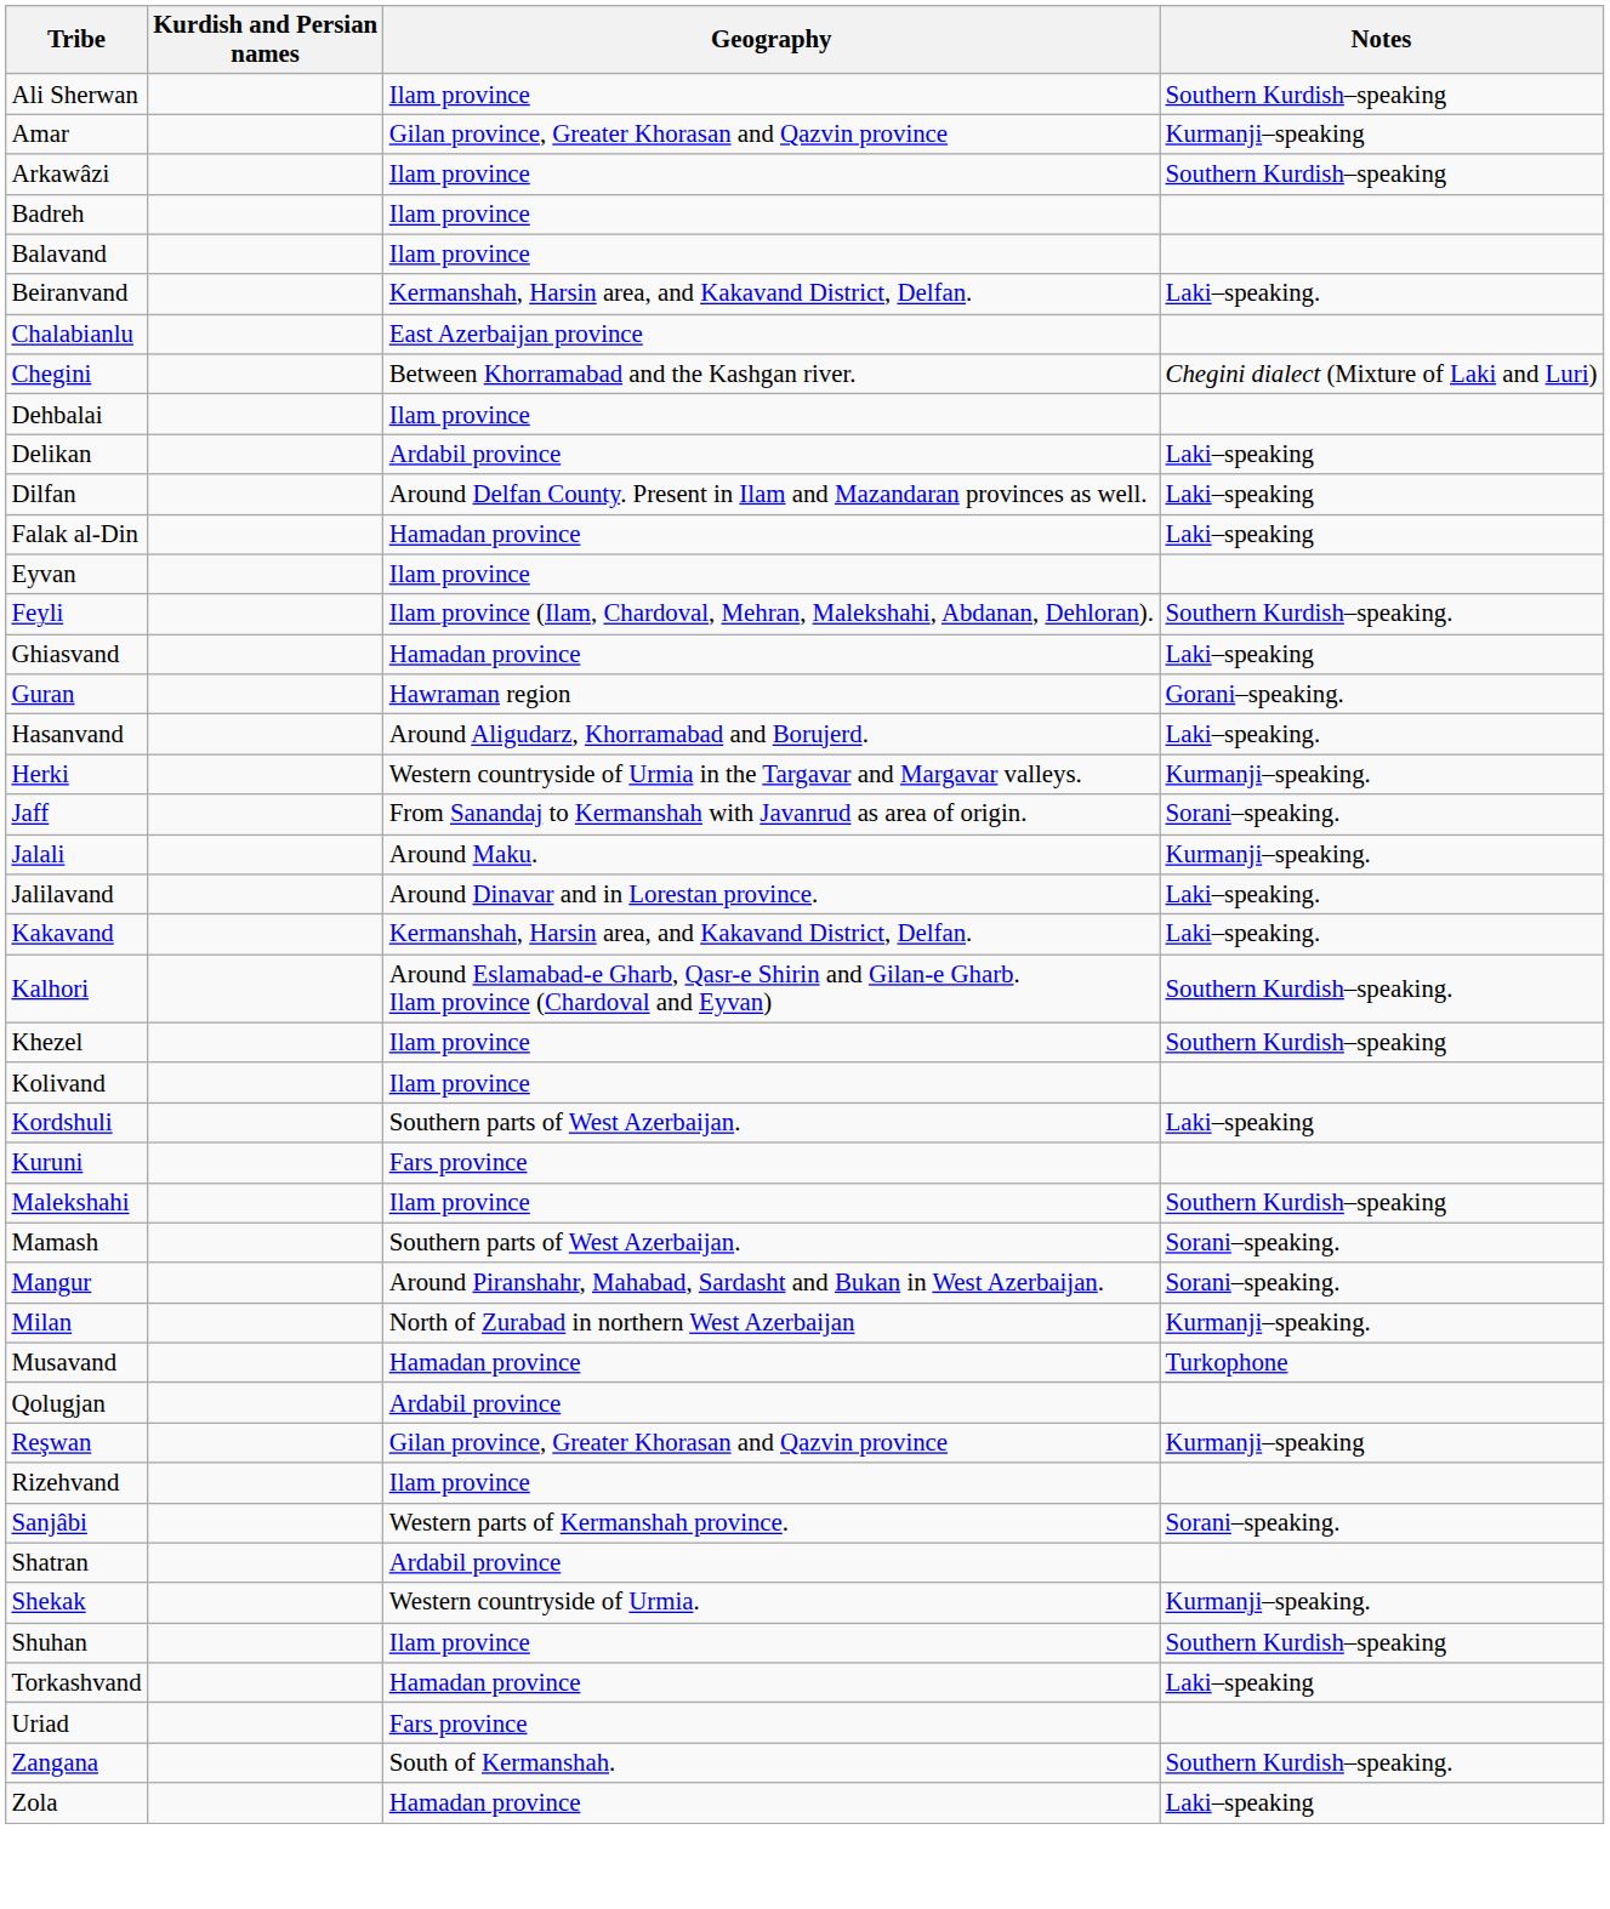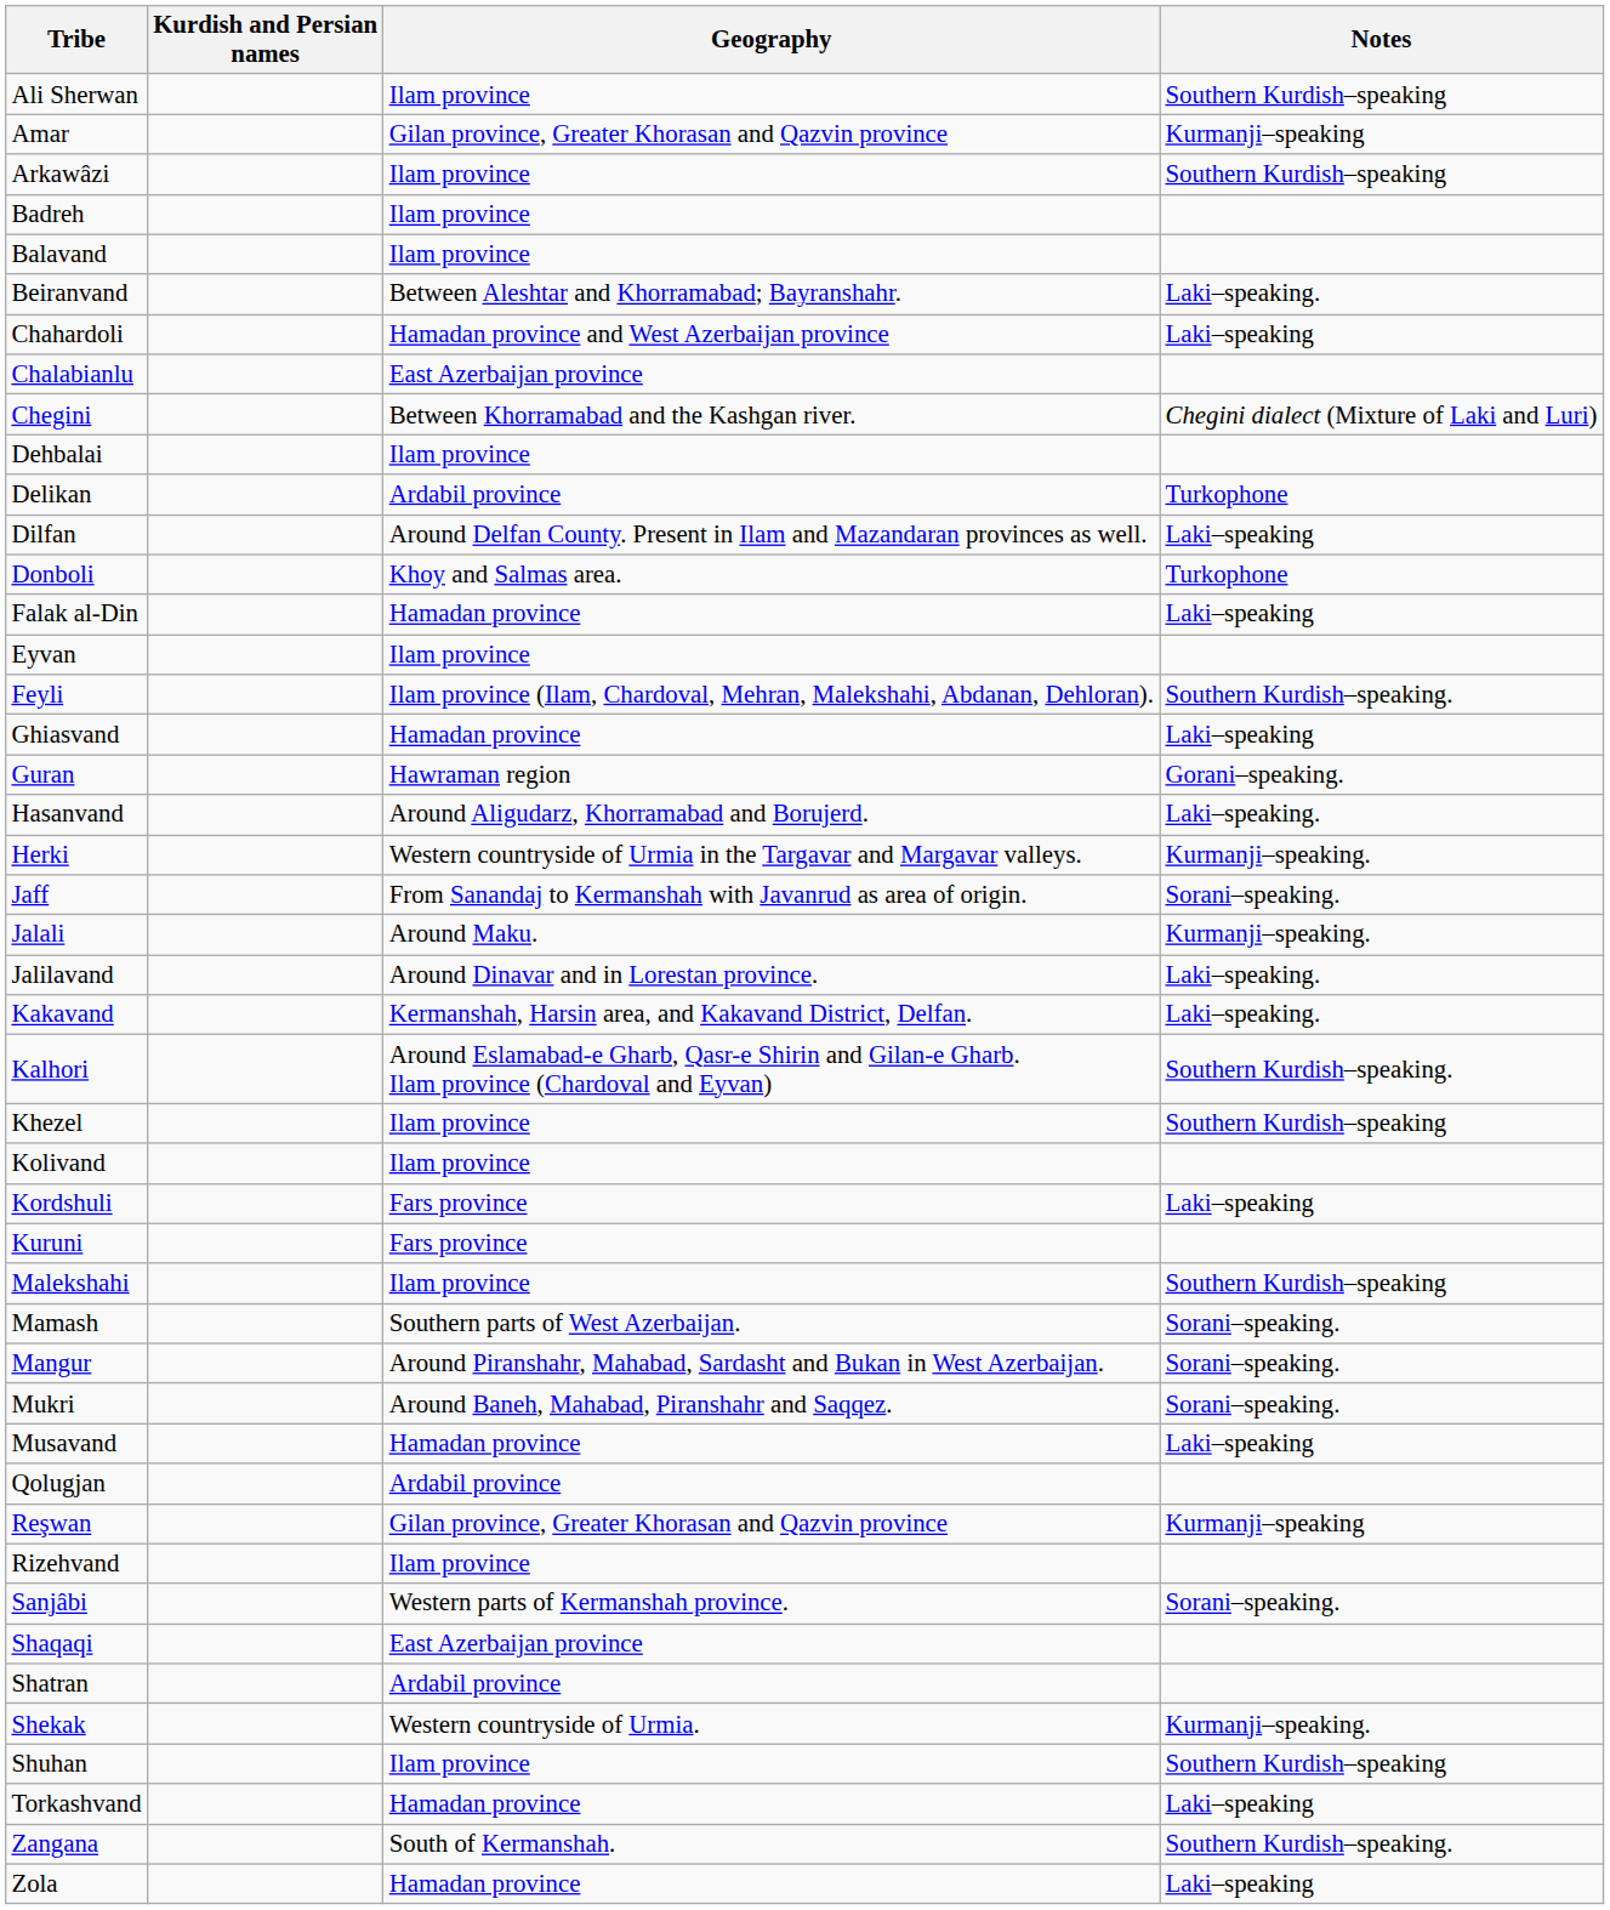 <table class="wikitable sortable">
 <tr>
 <th>Tribe</th>
 <th>Kurdish and Persian<br>names</th>
 <th>Geography</th>
 <th>Notes</th>
 </tr>
 <tr>
 <td>Ali Sherwan</td>
 <td><br></td>
 <td><a href='#'>Ilam province</a></td>
 <td><a href='#'>Southern Kurdish</a>–speaking</td>
 </tr>
 <tr>
 <td>Amar</td>
 <td><br></td>
 <td><a href='#'>Gilan province</a>, <a href='#'>Greater Khorasan</a> and <a href='#'>Qazvin province</a></td>
 <td><a href='#'>Kurmanji</a>–speaking</td>
 </tr>
 <tr>
 <td>Arkawâzi</td>
 <td><br></td>
 <td><a href='#'>Ilam province</a></td>
 <td><a href='#'>Southern Kurdish</a>–speaking</td>
 </tr>
 <tr>
 <td>Badreh</td>
 <td><br></td>
 <td><a href='#'>Ilam province</a></td>
 <td></td>
 </tr>
 <tr>
 <td>Balavand</td>
 <td></td>
 <td><a href='#'>Ilam province</a></td>
 <td></td>
 </tr>
 <tr>
 <td>Beiranvand</td>
 <td><br></td>
-<td><a href='#'>Kermanshah</a>, <a href='#'>Harsin</a> area, and <a href='#'>Kakavand District</a>, <a href='#'>Delfan</a>.</td>
+<td>Between <a href='#'>Aleshtar</a> and <a href='#'>Khorramabad</a>; <a href='#'>Bayranshahr</a>.</td>
 <td><a href='#'>Laki</a>–speaking.</td>
+</tr>
+<tr>
+<td>Chahardoli</td>
+<td></td>
+<td><a href='#'>Hamadan province</a> and <a href='#'>West Azerbaijan province</a></td>
+<td><a href='#'>Laki</a>–speaking</td>
 </tr>
 <tr>
 <td><a href='#'>Chalabianlu</a></td>
 <td></td>
 <td><a href='#'>East Azerbaijan province</a></td>
 <td></td>
 </tr>
 <tr>
 <td><a href='#'>Chegini</a></td>
 <td><br></td>
 <td>Between <a href='#'>Khorramabad</a> and the Kashgan river.</td>
 <td><em>Chegini dialect</em> (Mixture of <a href='#'>Laki</a> and <a href='#'>Luri</a>)</td>
 </tr>
 <tr>
 <td>Dehbalai</td>
 <td></td>
 <td><a href='#'>Ilam province</a></td>
 <td></td>
 </tr>
 <tr>
 <td>Delikan</td>
 <td></td>
 <td><a href='#'>Ardabil province</a></td>
-<td><a href='#'>Laki</a>–speaking</td>
+<td><a href='#'>Turkophone</a></td>
 </tr>
 <tr>
 <td>Dilfan</td>
 <td><br></td>
 <td>Around <a href='#'>Delfan County</a>. Present in <a href='#'>Ilam</a> and <a href='#'>Mazandaran</a> provinces as well.</td>
 <td><a href='#'>Laki</a>–speaking</td>
+</tr>
+<tr>
+<td><a href='#'>Donboli</a></td>
+<td><br></td>
+<td><a href='#'>Khoy</a> and <a href='#'>Salmas</a> area.</td>
+<td><a href='#'>Turkophone</a></td>
 </tr>
 <tr>
 <td>Falak al-Din</td>
 <td></td>
 <td><a href='#'>Hamadan province</a></td>
 <td><a href='#'>Laki</a>–speaking</td>
 </tr>
 <tr>
 <td>Eyvan</td>
 <td><br></td>
 <td><a href='#'>Ilam province</a></td>
 <td></td>
 </tr>
 <tr>
 <td><a href='#'>Feyli</a></td>
 <td><br></td>
 <td><a href='#'>Ilam province</a> (<a href='#'>Ilam</a>, <a href='#'>Chardoval</a>, <a href='#'>Mehran</a>, <a href='#'>Malekshahi</a>, <a href='#'>Abdanan</a>, <a href='#'>Dehloran</a>).</td>
 <td><a href='#'>Southern Kurdish</a>–speaking.</td>
 </tr>
 <tr>
 <td>Ghiasvand</td>
 <td></td>
 <td><a href='#'>Hamadan province</a></td>
 <td><a href='#'>Laki</a>–speaking</td>
 </tr>
 <tr>
 <td><a href='#'>Guran</a></td>
 <td><br></td>
 <td><a href='#'>Hawraman</a> region</td>
 <td><a href='#'>Gorani</a>–speaking.</td>
 </tr>
 <tr>
 <td>Hasanvand</td>
 <td><br></td>
 <td>Around <a href='#'>Aligudarz</a>, <a href='#'>Khorramabad</a> and <a href='#'>Borujerd</a>.</td>
 <td><a href='#'>Laki</a>–speaking.</td>
 </tr>
 <tr>
 <td><a href='#'>Herki</a></td>
 <td><br></td>
 <td>Western countryside of <a href='#'>Urmia</a> in the <a href='#'>Targavar</a> and <a href='#'>Margavar</a> valleys.</td>
 <td><a href='#'>Kurmanji</a>–speaking.</td>
 </tr>
 <tr>
 <td><a href='#'>Jaff</a></td>
 <td><br></td>
 <td>From <a href='#'>Sanandaj</a> to <a href='#'>Kermanshah</a> with <a href='#'>Javanrud</a> as area of origin.</td>
 <td><a href='#'>Sorani</a>–speaking.</td>
 </tr>
 <tr>
 <td><a href='#'>Jalali</a></td>
 <td><br></td>
 <td>Around <a href='#'>Maku</a>.</td>
 <td><a href='#'>Kurmanji</a>–speaking.</td>
 </tr>
 <tr>
 <td>Jalilavand</td>
 <td><br></td>
 <td>Around <a href='#'>Dinavar</a> and in <a href='#'>Lorestan province</a>.</td>
 <td><a href='#'>Laki</a>–speaking.</td>
 </tr>
 <tr>
 <td><a href='#'>Kakavand</a></td>
 <td><br></td>
 <td><a href='#'>Kermanshah</a>, <a href='#'>Harsin</a> area, and <a href='#'>Kakavand District</a>, <a href='#'>Delfan</a>.</td>
 <td><a href='#'>Laki</a>–speaking.</td>
 </tr>
 <tr>
 <td><a href='#'>Kalhori</a></td>
 <td><br></td>
 <td>Around <a href='#'>Eslamabad-e Gharb</a>, <a href='#'>Qasr-e Shirin</a> and <a href='#'>Gilan-e Gharb</a>.<br><a href='#'>Ilam province</a> (<a href='#'>Chardoval</a> and <a href='#'>Eyvan</a>)</td>
 <td><a href='#'>Southern Kurdish</a>–speaking.</td>
 </tr>
 <tr>
 <td>Khezel</td>
 <td><br></td>
 <td><a href='#'>Ilam province</a></td>
 <td><a href='#'>Southern Kurdish</a>–speaking</td>
 </tr>
 <tr>
 <td>Kolivand</td>
 <td></td>
 <td><a href='#'>Ilam province</a></td>
 <td></td>
 </tr>
 <tr>
 <td><a href='#'>Kordshuli</a></td>
 <td><br></td>
-<td>Southern parts of <a href='#'>West Azerbaijan</a>.</td>
+<td><a href='#'>Fars province</a></td>
 <td><a href='#'>Laki</a>–speaking</td>
 </tr>
 <tr>
 <td><a href='#'>Kuruni</a></td>
 <td><br></td>
 <td><a href='#'>Fars province</a></td>
 <td></td>
 </tr>
 <tr>
 <td><a href='#'>Malekshahi</a></td>
 <td><br></td>
 <td><a href='#'>Ilam province</a></td>
 <td><a href='#'>Southern Kurdish</a>–speaking</td>
 </tr>
 <tr>
 <td>Mamash</td>
 <td><br></td>
 <td>Southern parts of <a href='#'>West Azerbaijan</a>.</td>
 <td><a href='#'>Sorani</a>–speaking.</td>
 </tr>
 <tr>
 <td><a href='#'>Mangur</a></td>
 <td><br></td>
 <td>Around <a href='#'>Piranshahr</a>, <a href='#'>Mahabad</a>, <a href='#'>Sardasht</a> and <a href='#'>Bukan</a> in <a href='#'>West Azerbaijan</a>.</td>
 <td><a href='#'>Sorani</a>–speaking.</td>
 </tr>
 <tr>
-<td><a href='#'>Milan</a></td>
+<td>Mukri</td>
 <td><br></td>
-<td>North of <a href='#'>Zurabad</a> in northern <a href='#'>West Azerbaijan</a></td>
-<td><a href='#'>Kurmanji</a>–speaking.</td>
+<td>Around <a href='#'>Baneh</a>, <a href='#'>Mahabad</a>, <a href='#'>Piranshahr</a> and <a href='#'>Saqqez</a>.</td>
+<td><a href='#'>Sorani</a>–speaking.</td>
 </tr>
 <tr>
 <td>Musavand</td>
 <td></td>
 <td><a href='#'>Hamadan province</a></td>
-<td><a href='#'>Turkophone</a></td>
+<td><a href='#'>Laki</a>–speaking</td>
 </tr>
 <tr>
 <td>Qolugjan</td>
 <td></td>
 <td><a href='#'>Ardabil province</a></td>
 <td></td>
 </tr>
 <tr>
 <td><a href='#'>Reşwan</a></td>
 <td><br></td>
 <td><a href='#'>Gilan province</a>, <a href='#'>Greater Khorasan</a> and <a href='#'>Qazvin province</a></td>
 <td><a href='#'>Kurmanji</a>–speaking</td>
 </tr>
 <tr>
 <td>Rizehvand</td>
 <td></td>
 <td><a href='#'>Ilam province</a></td>
 <td></td>
 </tr>
 <tr>
 <td><a href='#'>Sanjâbi</a></td>
 <td><br></td>
 <td>Western parts of <a href='#'>Kermanshah province</a>.</td>
 <td><a href='#'>Sorani</a>–speaking.</td>
 </tr>
 <tr>
+<td><a href='#'>Shaqaqi</a></td>
+<td><br></td>
+<td><a href='#'>East Azerbaijan province</a></td>
+<td></td>
+</tr>
+<tr>
 <td>Shatran</td>
 <td></td>
 <td><a href='#'>Ardabil province</a></td>
 <td></td>
 </tr>
 <tr>
 <td><a href='#'>Shekak</a></td>
 <td><br></td>
 <td>Western countryside of <a href='#'>Urmia</a>.</td>
 <td><a href='#'>Kurmanji</a>–speaking.</td>
 </tr>
 <tr>
 <td>Shuhan</td>
 <td></td>
 <td><a href='#'>Ilam province</a></td>
 <td><a href='#'>Southern Kurdish</a>–speaking</td>
 </tr>
 <tr>
 <td>Torkashvand</td>
 <td></td>
 <td><a href='#'>Hamadan province</a></td>
 <td><a href='#'>Laki</a>–speaking</td>
 </tr>
 <tr>
-<td>Uriad</td>
-<td></td>
-<td><a href='#'>Fars province</a></td>
-<td></td>
-</tr>
-<tr>
 <td><a href='#'>Zangana</a></td>
 <td><br></td>
 <td>South of <a href='#'>Kermanshah</a>.</td>
 <td><a href='#'>Southern Kurdish</a>–speaking.</td>
 </tr>
 <tr>
 <td>Zola</td>
 <td><br></td>
 <td><a href='#'>Hamadan province</a></td>
 <td><a href='#'>Laki</a>–speaking</td>
 </tr>
 </table>
